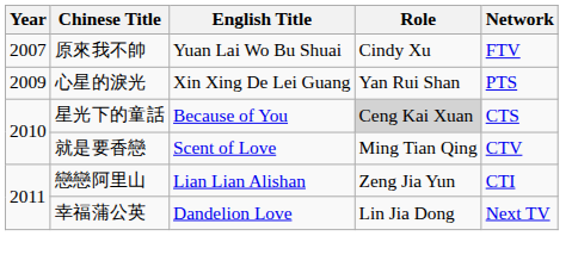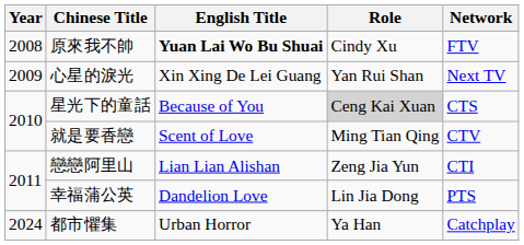 <table class="wikitable">
 <tr>
 <th>Year</th>
 <th>Chinese Title</th>
 <th>English Title</th>
 <th>Role</th>
 <th>Network</th>
 </tr>
 <tr>
-<td>2007</td>
+<td>2008</td>
 <td>原來我不帥</td>
-<td>Yuan Lai Wo Bu Shuai</td>
+<td><strong>Yuan Lai Wo Bu Shuai</strong></td>
 <td>Cindy Xu</td>
 <td><a href='#'>FTV</a></td>
 </tr>
 <tr>
 <td>2009</td>
 <td>心星的淚光</td>
 <td>Xin Xing De Lei Guang</td>
 <td>Yan Rui Shan</td>
-<td><a href='#'>PTS</a></td>
+<td><a href='#'>Next TV</a></td>
 </tr>
 <tr>
 <td rowspan="2">2010</td>
 <td>星光下的童話</td>
 <td><a href='#'>Because of You</a></td>
 <td style="background: lightgrey;">Ceng Kai Xuan</td>
 <td><a href='#'>CTS</a></td>
 </tr>
 <tr>
 <td>就是要香戀</td>
 <td><a href='#'>Scent of Love</a></td>
 <td>Ming Tian Qing</td>
 <td><a href='#'>CTV</a></td>
 </tr>
 <tr>
 <td rowspan="2">2011</td>
 <td>戀戀阿里山</td>
 <td><a href='#'>Lian Lian Alishan</a></td>
 <td>Zeng Jia Yun</td>
 <td><a href='#'>CTI</a></td>
 </tr>
 <tr>
 <td>幸福蒲公英</td>
 <td><a href='#'>Dandelion Love</a></td>
 <td>Lin Jia Dong</td>
-<td><a href='#'>Next TV</a></td>
+<td><a href='#'>PTS</a></td>
+</tr>
+<tr>
+<td>2024</td>
+<td>都市懼集</td>
+<td>Urban Horror</td>
+<td>Ya Han</td>
+<td><a href='#'>Catchplay</a></td>
 </tr>
 </table>
